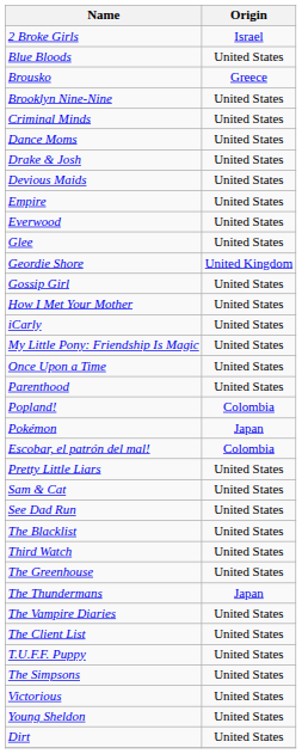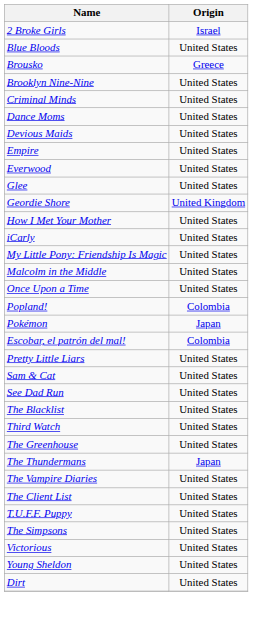 <table class="wikitable">
 <tr>
 <th>Name</th>
 <th>Origin</th>
 </tr>
 <tr>
 <td><em><a href='#'>2 Broke Girls</a></em></td>
 <td align=center><a href='#'>Israel</a></td>
 </tr>
 <tr>
 <td><em><a href='#'>Blue Bloods</a></em></td>
 <td align=center>United States</td>
 </tr>
 <tr>
 <td><em><a href='#'>Brousko</a></em></td>
 <td align=center><a href='#'>Greece</a></td>
 </tr>
 <tr>
 <td><em><a href='#'>Brooklyn Nine-Nine</a></em></td>
 <td align=center>United States</td>
 </tr>
 <tr>
 <td><em><a href='#'>Criminal Minds</a></em></td>
 <td align=center>United States</td>
 </tr>
 <tr>
 <td><em><a href='#'>Dance Moms</a></em></td>
 <td align=center>United States</td>
 </tr>
 <tr>
-<td><em><a href='#'>Drake & Josh</a></em></td>
-<td align=center>United States</td>
-</tr>
-<tr>
 <td><em><a href='#'>Devious Maids</a></em></td>
 <td align=center>United States</td>
 </tr>
 <tr>
 <td><em><a href='#'>Empire</a></em></td>
 <td align=center>United States</td>
 </tr>
 <tr>
 <td><em><a href='#'>Everwood</a></em></td>
 <td align=center>United States</td>
 </tr>
 <tr>
 <td><em><a href='#'>Glee</a></em></td>
 <td align=center>United States</td>
 </tr>
 <tr>
 <td><em><a href='#'>Geordie Shore</a></em></td>
 <td align=center><a href='#'>United Kingdom</a></td>
 </tr>
 <tr>
-<td><em><a href='#'>Gossip Girl</a></em></td>
-<td align=center>United States</td>
-</tr>
-<tr>
 <td><em><a href='#'>How I Met Your Mother</a></em></td>
 <td align=center>United States</td>
 </tr>
 <tr>
 <td><em><a href='#'>iCarly</a></em></td>
 <td align=center>United States</td>
 </tr>
 <tr>
 <td><em><a href='#'>My Little Pony: Friendship Is Magic</a></em></td>
 <td align=center>United States</td>
 </tr>
 <tr>
-<td><em><a href='#'>Once Upon a Time</a></em></td>
+<td><em><a href='#'>Malcolm in the Middle</a></em></td>
 <td align=center>United States</td>
 </tr>
 <tr>
-<td><em><a href='#'>Parenthood</a></em></td>
+<td><em><a href='#'>Once Upon a Time</a></em></td>
 <td align=center>United States</td>
 </tr>
 <tr>
 <td><em><a href='#'>Popland!</a></em></td>
 <td align=center><a href='#'>Colombia</a></td>
 </tr>
 <tr>
 <td><em><a href='#'>Pokémon</a></em></td>
 <td align=center><a href='#'>Japan</a></td>
 </tr>
 <tr>
 <td><em><a href='#'>Escobar, el patrón del mal!</a></em></td>
 <td align=center><a href='#'>Colombia</a></td>
 </tr>
 <tr>
 <td><em><a href='#'>Pretty Little Liars</a></em></td>
 <td align=center>United States</td>
 </tr>
 <tr>
 <td><em><a href='#'>Sam & Cat</a></em></td>
 <td align=center>United States</td>
 </tr>
 <tr>
 <td><em><a href='#'>See Dad Run</a></em></td>
 <td align=center>United States</td>
 </tr>
 <tr>
 <td><em><a href='#'>The Blacklist</a></em></td>
 <td align=center>United States</td>
 </tr>
 <tr>
 <td><em><a href='#'>Third Watch</a></em></td>
 <td align=center>United States</td>
 </tr>
 <tr>
 <td><em><a href='#'>The Greenhouse</a></em></td>
 <td align=center>United States</td>
 </tr>
 <tr>
 <td><em><a href='#'>The Thundermans</a></em></td>
 <td align=center><a href='#'>Japan</a></td>
 </tr>
 <tr>
 <td><em><a href='#'>The Vampire Diaries</a></em></td>
 <td align=center>United States</td>
 </tr>
 <tr>
 <td><em><a href='#'>The Client List</a></em></td>
 <td align=center>United States</td>
 </tr>
 <tr>
 <td><em><a href='#'>T.U.F.F. Puppy</a></em></td>
 <td align=center>United States</td>
 </tr>
 <tr>
 <td><em><a href='#'>The Simpsons</a></em></td>
 <td align=center>United States</td>
 </tr>
 <tr>
 <td><em><a href='#'>Victorious</a></em></td>
 <td align=center>United States</td>
 </tr>
 <tr>
 <td><em><a href='#'>Young Sheldon</a></em></td>
 <td align=center>United States</td>
 </tr>
 <tr>
 <td><em><a href='#'>Dirt</a></em></td>
 <td align=center>United States</td>
 </tr>
 <tr>
 </tr>
 </table>
